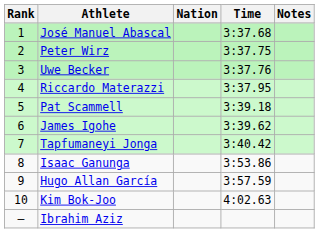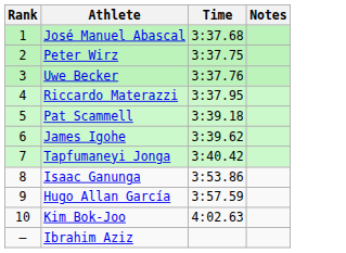 <table class="wikitable sortable" style="text-align:center">
 <tr>
 <th>Rank</th>
 <th>Athlete</th>
-<th>Nation</th>
 <th>Time</th>
 <th>Notes</th>
 </tr>
 <tr style="background:#bbf3bb;">
 <td>1</td>
 <td align=left><a href='#'>José Manuel Abascal</a></td>
-<td align=left></td>
 <td>3:37.68</td>
 <td></td>
 </tr>
 <tr style="background:#bbf3bb;">
 <td>2</td>
 <td align=left><a href='#'>Peter Wirz</a></td>
-<td align=left></td>
 <td>3:37.75</td>
 <td></td>
 </tr>
 <tr style="background:#bbf3bb;">
 <td>3</td>
 <td align=left><a href='#'>Uwe Becker</a></td>
-<td align=left></td>
 <td>3:37.76</td>
 <td></td>
 </tr>
 <tr style="background:#ccf9cc;">
 <td>4</td>
 <td align=left><a href='#'>Riccardo Materazzi</a></td>
-<td align=left></td>
 <td>3:37.95</td>
 <td></td>
 </tr>
 <tr style="background:#ccf9cc;">
 <td>5</td>
 <td align=left><a href='#'>Pat Scammell</a></td>
-<td align=left></td>
 <td>3:39.18</td>
 <td></td>
 </tr>
 <tr style="background:#ccf9cc;">
 <td>6</td>
 <td align=left><a href='#'>James Igohe</a></td>
-<td align=left></td>
 <td>3:39.62</td>
 <td></td>
 </tr>
 <tr style="background:#ccf9cc;">
 <td>7</td>
 <td align=left><a href='#'>Tapfumaneyi Jonga</a></td>
-<td align=left></td>
 <td>3:40.42</td>
 <td></td>
 </tr>
 <tr>
 <td>8</td>
 <td align=left><a href='#'>Isaac Ganunga</a></td>
-<td align=left></td>
 <td>3:53.86</td>
 <td></td>
 </tr>
 <tr>
 <td>9</td>
 <td align=left><a href='#'>Hugo Allan García</a></td>
-<td align=left></td>
 <td>3:57.59</td>
 <td></td>
 </tr>
 <tr>
 <td>10</td>
 <td align=left><a href='#'>Kim Bok-Joo</a></td>
-<td align=left></td>
 <td>4:02.63</td>
 <td></td>
 </tr>
 <tr>
 <td data-sort-value=11>—</td>
 <td align=left><a href='#'>Ibrahim Aziz</a></td>
-<td align=left></td>
 <td></td>
 <td></td>
 </tr>
 </table>
